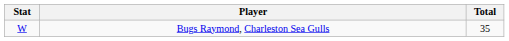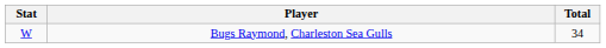 <table class="wikitable" width="40%" style="text-align:center;">
 <tr>
 <th width="5%">Stat</th>
 <th width="60%">Player</th>
 <th width="5%">Total</th>
 </tr>
 <tr>
 <td><a href='#'>W</a></td>
 <td><a href='#'>Bugs Raymond</a>, <a href='#'>Charleston Sea Gulls</a></td>
-<td>35</td>
+<td>34</td>
 </tr>
 </table>
